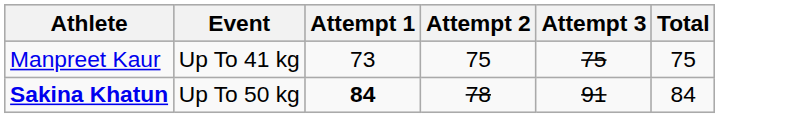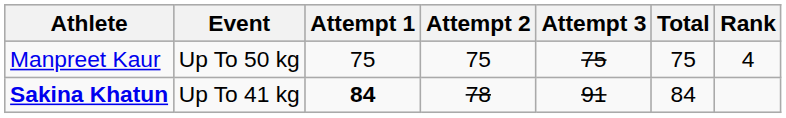 <table class="wikitable" style="text-align:center; font-size:90%">
 <tr>
 <th>Athlete</th>
 <th>Event</th>
 <th>Attempt 1</th>
 <th>Attempt 2</th>
 <th>Attempt 3</th>
 <th>Total</th>
+<th>Rank</th>
 </tr>
 <tr>
 <td align=left><a href='#'>Manpreet Kaur</a></td>
-<td align=left>Up To 41 kg</td>
-<td>73</td>
+<td align=left>Up To 50 kg</td>
+<td>75</td>
 <td>75</td>
 <td><s>75</s></td>
 <td>75</td>
+<td>4</td>
 </tr>
 <tr>
 <td align=left><strong><a href='#'>Sakina Khatun</a></strong></td>
-<td align=left>Up To 50 kg</td>
+<td align=left>Up To 41 kg</td>
 <td><strong>84</strong></td>
 <td><s>78</s></td>
 <td><s>91</s></td>
 <td>84</td>
+<td></td>
 </tr>
 </table>
